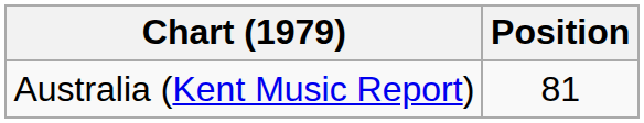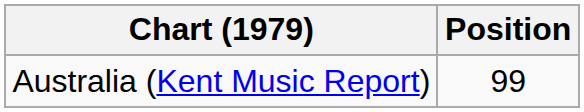 <table class="wikitable">
 <tr>
 <th>Chart (1979)</th>
 <th>Position</th>
 </tr>
 <tr>
 <td>Australia (<a href='#'>Kent Music Report</a>)</td>
-<td align="center">81</td>
+<td align="center">99</td>
 </tr>
 </table>
